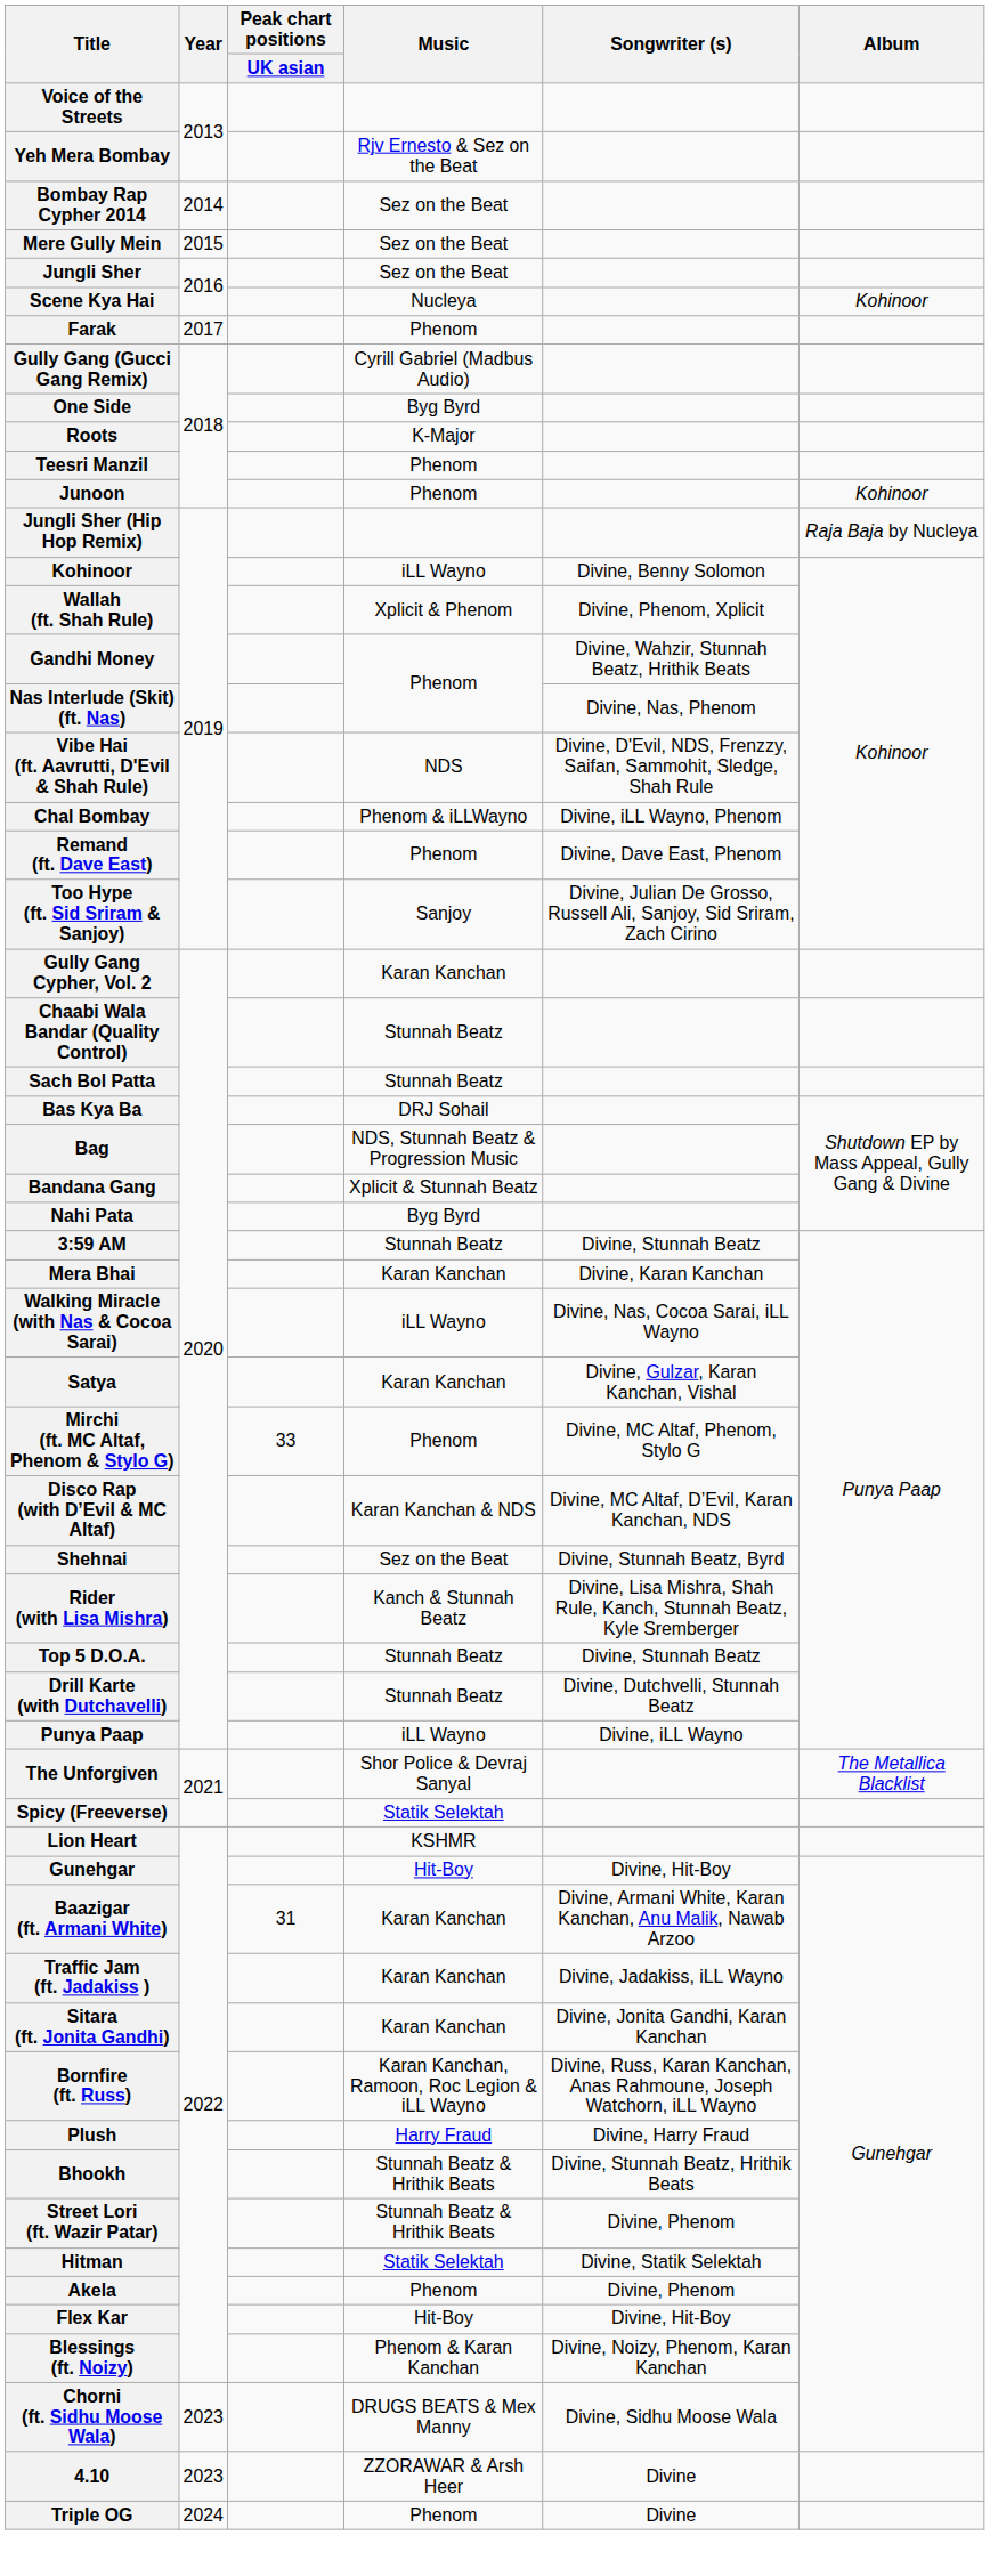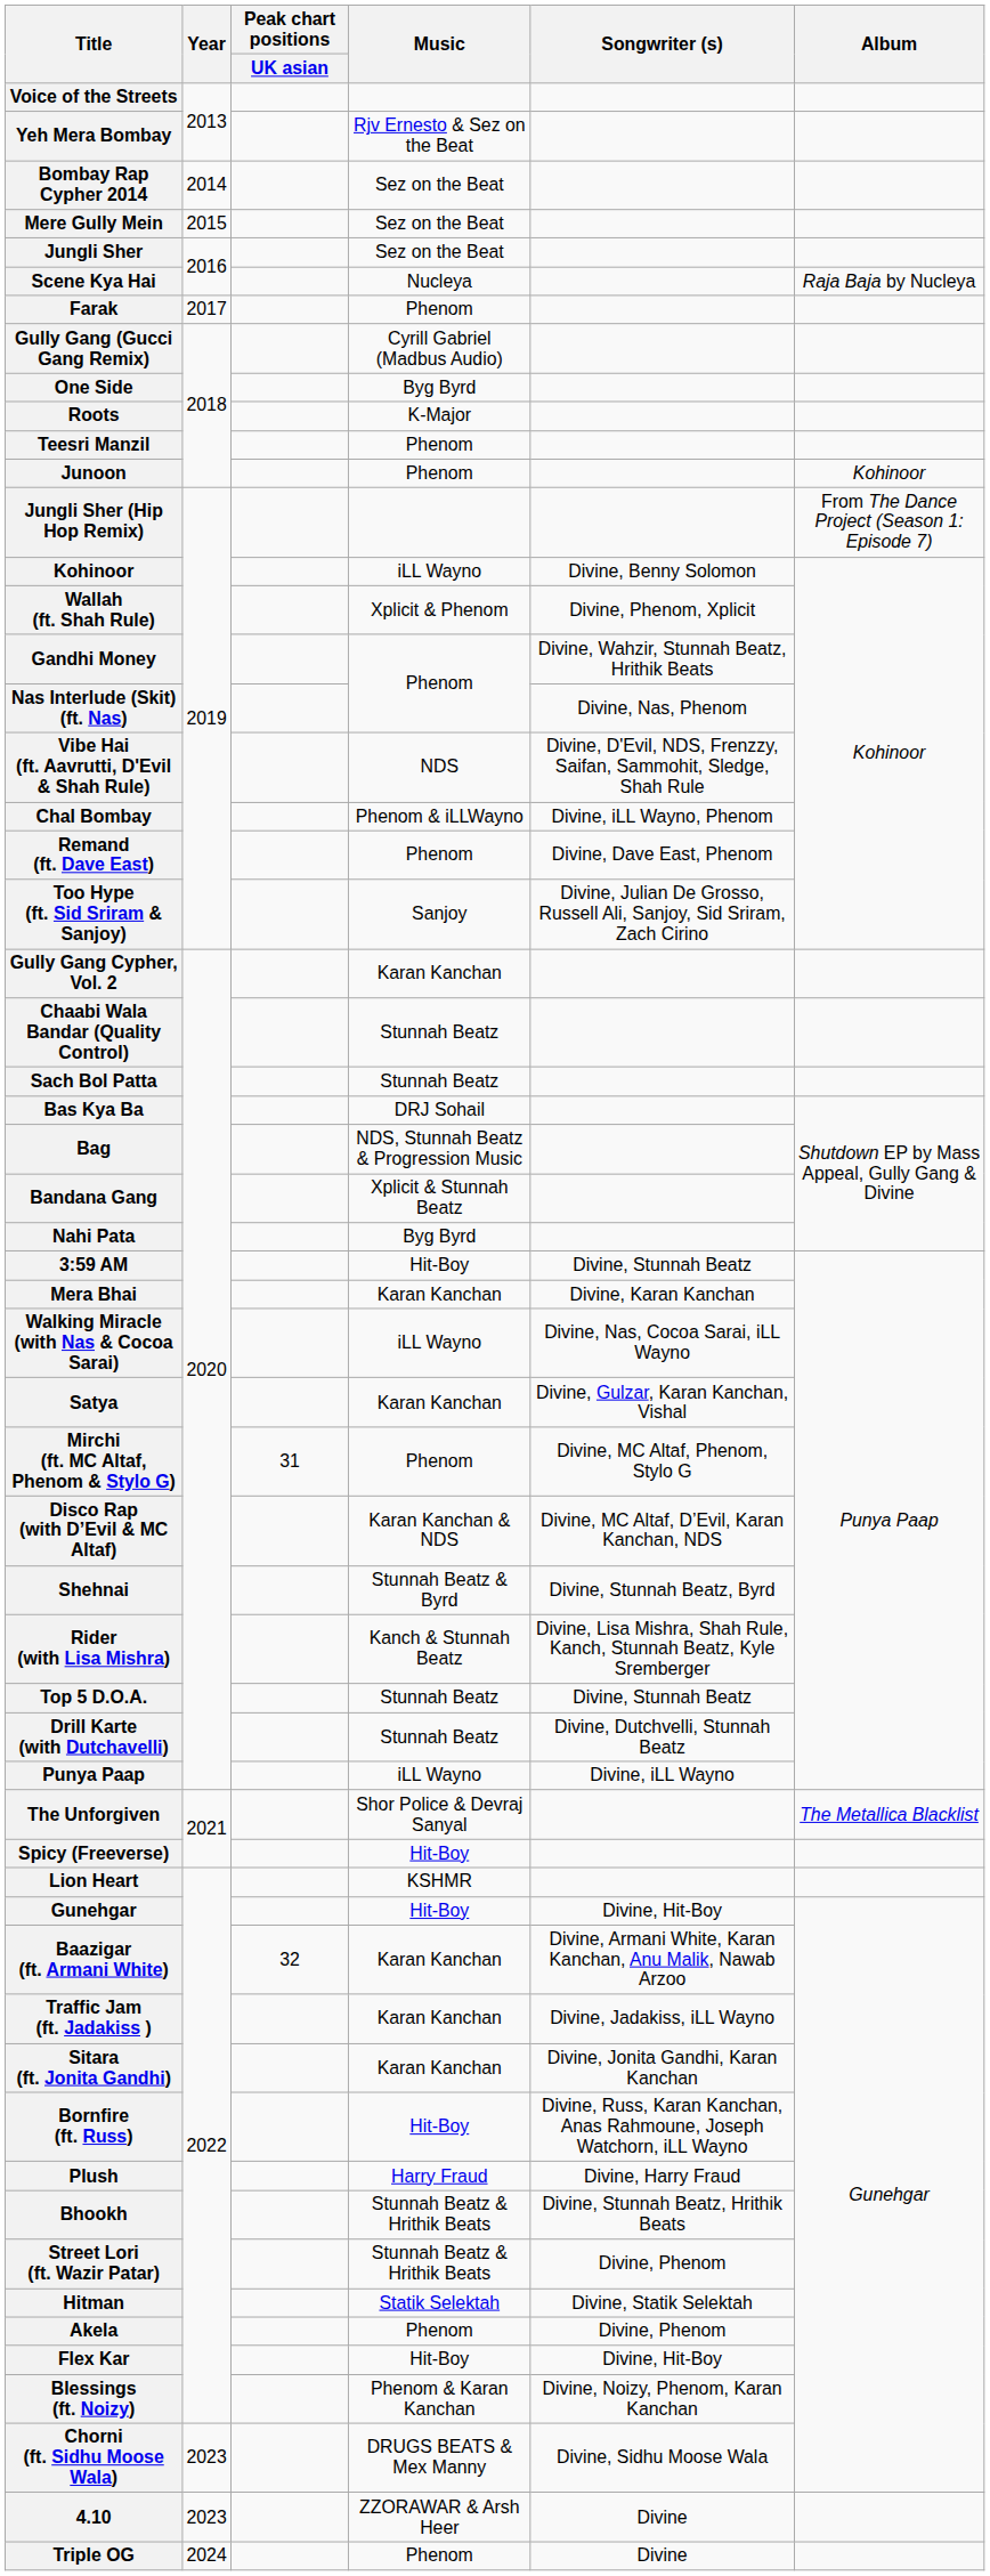 <table class="wikitable plainrowheaders" style="text-align:center;">
 <tr>
 <th rowspan="2">Title</th>
 <th rowspan="2">Year</th>
 <th>Peak  chart positions</th>
 <th rowspan="2">Music</th>
 <th rowspan="2">Songwriter (s)</th>
 <th rowspan="2">Album</th>
 </tr>
 <tr>
 <th><a href='#'>UK asian</a></th>
 </tr>
 <tr>
 <th scope="row">Voice of the Streets</th>
 <td rowspan="2">2013</td>
 <td></td>
 <td></td>
 <td></td>
 <td></td>
 </tr>
 <tr>
 <th scope="row">Yeh Mera Bombay</th>
 <td></td>
 <td><a href='#'>Rjv Ernesto</a> & Sez on the Beat</td>
 <td></td>
 <td></td>
 </tr>
 <tr>
 <th scope="row">Bombay Rap Cypher 2014<br></th>
 <td>2014</td>
 <td></td>
 <td>Sez on the Beat</td>
 <td></td>
 <td></td>
 </tr>
 <tr>
 <th scope="row">Mere Gully Mein </th>
 <td>2015</td>
 <td></td>
 <td>Sez on the Beat</td>
 <td></td>
 <td></td>
 </tr>
 <tr>
 <th scope="row">Jungli Sher</th>
 <td rowspan="2">2016</td>
 <td></td>
 <td>Sez on the Beat</td>
 <td></td>
 <td></td>
 </tr>
 <tr>
 <th scope="row">Scene Kya Hai </th>
 <td></td>
 <td>Nucleya</td>
 <td></td>
-<td><em>Kohinoor</em></td>
+<td><em>Raja Baja</em> by Nucleya</td>
 </tr>
 <tr>
 <th scope="row">Farak</th>
 <td>2017</td>
 <td></td>
 <td>Phenom</td>
 <td></td>
 <td></td>
 </tr>
 <tr>
 <th scope="row">Gully Gang (Gucci Gang Remix)</th>
 <td rowspan="5">2018</td>
 <td></td>
 <td>Cyrill Gabriel (Madbus Audio)</td>
 <td></td>
 <td></td>
 </tr>
 <tr>
 <th scope="row">One Side</th>
 <td></td>
 <td>Byg Byrd</td>
 <td></td>
 <td></td>
 </tr>
 <tr>
 <th scope="row">Roots </th>
 <td></td>
 <td>K-Major</td>
 <td></td>
 <td></td>
 </tr>
 <tr>
 <th scope="row">Teesri Manzil</th>
 <td></td>
 <td>Phenom</td>
 <td></td>
 <td></td>
 </tr>
 <tr>
 <th scope="row">Junoon</th>
 <td></td>
 <td>Phenom</td>
 <td></td>
 <td><em>Kohinoor</em></td>
 </tr>
 <tr>
 <th scope="row">Jungli Sher (Hip Hop Remix) </th>
 <td rowspan="9">2019</td>
 <td></td>
 <td></td>
 <td></td>
-<td><em>Raja Baja</em> by Nucleya</td>
+<td>From <em>The Dance Project (Season 1: Episode 7)</em></td>
 </tr>
 <tr>
 <th scope="row">Kohinoor</th>
 <td></td>
 <td>iLL Wayno</td>
 <td>Divine, Benny Solomon</td>
 <td rowspan="8"><em>Kohinoor</em></td>
 </tr>
 <tr>
 <th scope="row">Wallah <br><span>(ft. Shah Rule)</span></th>
 <td></td>
 <td>Xplicit & Phenom</td>
 <td>Divine, Phenom, Xplicit</td>
 </tr>
 <tr>
 <th scope="row">Gandhi Money</th>
 <td></td>
 <td rowspan="2">Phenom</td>
 <td>Divine, Wahzir, Stunnah Beatz, Hrithik Beats</td>
 </tr>
 <tr>
 <th scope="row">Nas Interlude (Skit) <br> <span>(ft. <a href='#'>Nas</a>)</span></th>
 <td></td>
 <td>Divine, Nas, Phenom</td>
 </tr>
 <tr>
 <th scope="row">Vibe Hai <br> <span>(ft. Aavrutti, D'Evil & Shah Rule)</span></th>
 <td></td>
 <td>NDS</td>
 <td>Divine, D'Evil, NDS, Frenzzy, Saifan, Sammohit, Sledge, Shah Rule</td>
 </tr>
 <tr>
 <th scope="row">Chal Bombay</th>
 <td></td>
 <td>Phenom & iLLWayno</td>
 <td>Divine, iLL Wayno, Phenom</td>
 </tr>
 <tr>
 <th scope="row">Remand <br> <span>(ft. <a href='#'>Dave East</a>)</span></th>
 <td></td>
 <td>Phenom</td>
 <td>Divine, Dave East, Phenom</td>
 </tr>
 <tr>
 <th scope="row">Too Hype <br> <span>(ft. <a href='#'>Sid Sriram</a> & Sanjoy)</span></th>
 <td></td>
 <td>Sanjoy</td>
 <td>Divine, Julian De Grosso, Russell Ali, Sanjoy, Sid Sriram, Zach Cirino</td>
 </tr>
 <tr>
 <th scope="row">Gully Gang Cypher, Vol. 2<br></th>
 <td rowspan="18">2020</td>
 <td></td>
 <td>Karan Kanchan</td>
 <td></td>
 <td></td>
 </tr>
 <tr>
 <th scope="row">Chaabi Wala Bandar (Quality Control) </th>
 <td></td>
 <td>Stunnah Beatz</td>
 <td></td>
 <td></td>
 </tr>
 <tr>
 <th scope="row">Sach Bol Patta </th>
 <td></td>
 <td>Stunnah Beatz</td>
 <td></td>
 <td></td>
 </tr>
 <tr>
 <th scope="row">Bas Kya Ba </th>
 <td></td>
 <td>DRJ Sohail</td>
 <td></td>
 <td rowspan="4"><em>Shutdown</em> EP by Mass Appeal, Gully Gang & Divine</td>
 </tr>
 <tr>
 <th scope="row">Bag </th>
 <td></td>
 <td>NDS, Stunnah Beatz & Progression Music</td>
 <td></td>
 </tr>
 <tr>
 <th scope="row">Bandana Gang </th>
 <td></td>
 <td>Xplicit & Stunnah Beatz</td>
 <td></td>
 </tr>
 <tr>
 <th scope="row">Nahi Pata </th>
 <td></td>
 <td>Byg Byrd</td>
 <td></td>
 </tr>
 <tr>
 <th scope="row">3:59 AM</th>
 <td></td>
-<td>Stunnah Beatz</td>
+<td>Hit-Boy</td>
 <td>Divine, Stunnah Beatz</td>
 <td rowspan="11"><em>Punya Paap</em></td>
 </tr>
 <tr>
 <th scope="row">Mera Bhai</th>
 <td></td>
 <td>Karan Kanchan</td>
 <td>Divine, Karan Kanchan</td>
 </tr>
 <tr>
 <th scope="row">Walking Miracle <br> <span> (with <a href='#'>Nas</a> & Cocoa Sarai)</span></th>
 <td></td>
 <td>iLL Wayno</td>
 <td>Divine, Nas, Cocoa Sarai, iLL Wayno</td>
 </tr>
 <tr>
 <th scope="row">Satya</th>
 <td></td>
 <td>Karan Kanchan</td>
 <td>Divine, <a href='#'>Gulzar</a>, Karan Kanchan, Vishal</td>
 </tr>
 <tr>
 <th scope="row">Mirchi <br> <span>(ft. MC Altaf, Phenom & <a href='#'>Stylo G</a>) </span></th>
-<td>33</td>
+<td>31</td>
 <td>Phenom</td>
 <td>Divine, MC Altaf, Phenom, Stylo G</td>
 </tr>
 <tr>
 <th scope="row">Disco Rap <br> <span>(with D’Evil & MC Altaf) </span></th>
 <td></td>
 <td>Karan Kanchan & NDS</td>
 <td>Divine, MC Altaf, D’Evil, Karan Kanchan, NDS</td>
 </tr>
 <tr>
 <th scope="row">Shehnai</th>
 <td></td>
-<td>Sez on the Beat</td>
+<td>Stunnah Beatz & Byrd</td>
 <td>Divine, Stunnah Beatz, Byrd</td>
 </tr>
 <tr>
 <th scope="row">Rider <br> <span>(with <a href='#'>Lisa Mishra</a>) </span></th>
 <td></td>
 <td>Kanch & Stunnah Beatz</td>
 <td>Divine, Lisa Mishra, Shah Rule, Kanch, Stunnah Beatz, Kyle Sremberger</td>
 </tr>
 <tr>
 <th scope="row">Top 5 D.O.A.</th>
 <td></td>
 <td>Stunnah Beatz</td>
 <td>Divine, Stunnah Beatz</td>
 </tr>
 <tr>
 <th scope="row">Drill Karte <br><span>(with <a href='#'>Dutchavelli</a>)</span></th>
 <td></td>
 <td>Stunnah Beatz</td>
 <td>Divine, Dutchvelli, Stunnah Beatz</td>
 </tr>
 <tr>
 <th scope="row">Punya Paap</th>
 <td></td>
 <td>iLL Wayno</td>
 <td>Divine, iLL Wayno</td>
 </tr>
 <tr>
 <th scope="row">The Unforgiven </th>
 <td rowspan="2">2021</td>
 <td></td>
 <td>Shor Police & Devraj Sanyal</td>
 <td></td>
 <td><em><a href='#'>The Metallica Blacklist</a></em></td>
 </tr>
 <tr>
 <th scope="row">Spicy (Freeverse)</th>
 <td></td>
-<td><a href='#'>Statik Selektah</a></td>
+<td><a href='#'>Hit-Boy</a></td>
 <td></td>
 <td></td>
 </tr>
 <tr>
 <th scope="row">Lion Heart </th>
 <td rowspan="13">2022</td>
 <td></td>
 <td>KSHMR</td>
 <td></td>
 <td></td>
 </tr>
 <tr>
 <th scope="row">Gunehgar</th>
 <td></td>
 <td><a href='#'>Hit-Boy</a></td>
 <td>Divine, Hit-Boy</td>
 <td rowspan="13"><em>Gunehgar</em></td>
 </tr>
 <tr>
 <th scope="row">Baazigar <br> <span>(ft. <a href='#'>Armani White</a>)</span></th>
-<td>31</td>
+<td>32</td>
 <td>Karan Kanchan</td>
 <td>Divine, Armani White, Karan Kanchan, <a href='#'>Anu Malik</a>, Nawab Arzoo</td>
 </tr>
 <tr>
 <th scope="row">Traffic Jam <br> <span>(ft. <a href='#'>Jadakiss</a> )</span></th>
 <td></td>
 <td>Karan Kanchan</td>
 <td>Divine, Jadakiss, iLL Wayno</td>
 </tr>
 <tr>
 <th scope="row">Sitara <br> <span>(ft. <a href='#'>Jonita Gandhi</a>)</span></th>
 <td></td>
 <td>Karan Kanchan</td>
 <td>Divine, Jonita Gandhi, Karan Kanchan</td>
 </tr>
 <tr>
 <th scope="row">Bornfire <br> <span>(ft. <a href='#'>Russ</a>)</span></th>
 <td></td>
-<td>Karan Kanchan, Ramoon, Roc Legion & iLL Wayno</td>
+<td><a href='#'>Hit-Boy</a></td>
 <td>Divine, Russ, Karan Kanchan, Anas Rahmoune, Joseph Watchorn, iLL Wayno</td>
 </tr>
 <tr>
 <th scope="row">Plush</th>
 <td></td>
 <td><a href='#'>Harry Fraud</a></td>
 <td>Divine, Harry Fraud</td>
 </tr>
 <tr>
 <th scope="row">Bhookh</th>
 <td></td>
 <td>Stunnah Beatz & Hrithik Beats</td>
 <td>Divine, Stunnah Beatz, Hrithik Beats</td>
 </tr>
 <tr>
 <th scope="row">Street Lori <br> <span>(ft. Wazir Patar)</span></th>
 <td></td>
 <td>Stunnah Beatz & Hrithik Beats</td>
 <td>Divine, Phenom</td>
 </tr>
 <tr>
 <th scope="row">Hitman</th>
 <td></td>
 <td><a href='#'>Statik Selektah</a></td>
 <td>Divine, Statik Selektah</td>
 </tr>
 <tr>
 <th scope="row">Akela</th>
 <td></td>
 <td>Phenom</td>
 <td>Divine, Phenom</td>
 </tr>
 <tr>
 <th scope="row">Flex Kar</th>
 <td></td>
 <td>Hit-Boy</td>
 <td>Divine, Hit-Boy</td>
 </tr>
 <tr>
 <th scope="row">Blessings <br> <span>(ft. <a href='#'>Noizy</a>)</span></th>
 <td></td>
 <td>Phenom & Karan Kanchan</td>
 <td>Divine, Noizy, Phenom, Karan Kanchan</td>
 </tr>
 <tr>
 <th scope="row">Chorni <br> <span>(ft. <a href='#'>Sidhu Moose Wala</a>)</span></th>
 <td>2023</td>
 <td></td>
 <td>DRUGS BEATS & Mex Manny</td>
 <td>Divine, Sidhu Moose Wala</td>
 </tr>
 <tr>
 <th scope="row">4.10 <br></th>
 <td>2023</td>
 <td></td>
 <td>ZZORAWAR & Arsh Heer</td>
 <td>Divine</td>
 <td></td>
 </tr>
 <tr>
 <th scope="row">Triple OG</th>
 <td>2024</td>
 <td></td>
 <td>Phenom</td>
 <td>Divine</td>
 <td></td>
 </tr>
 </table>
